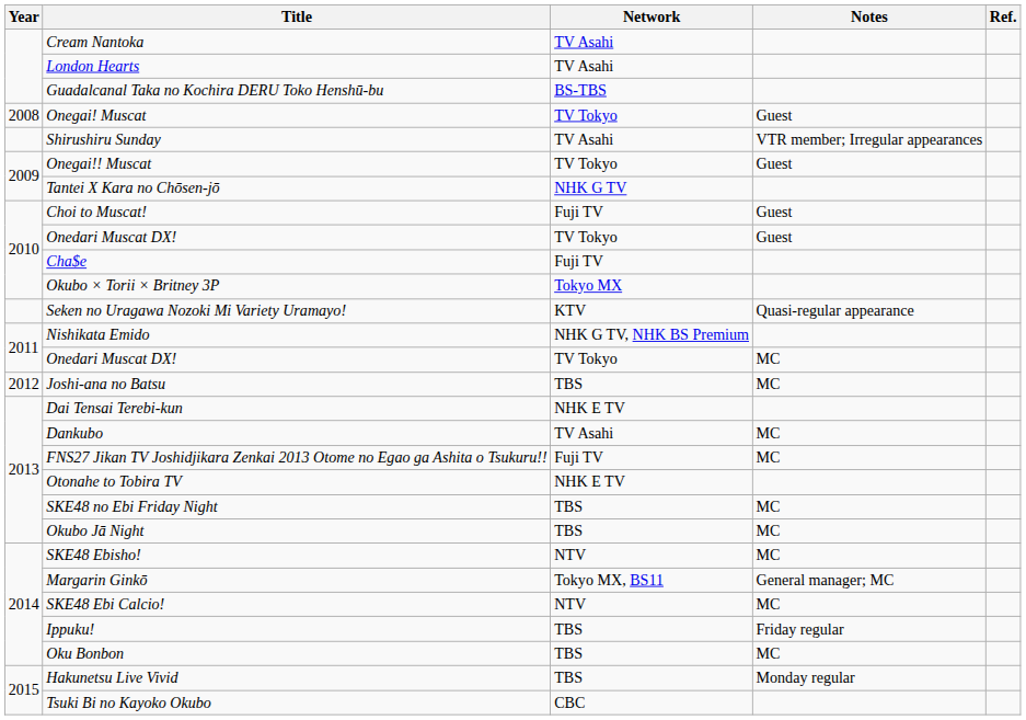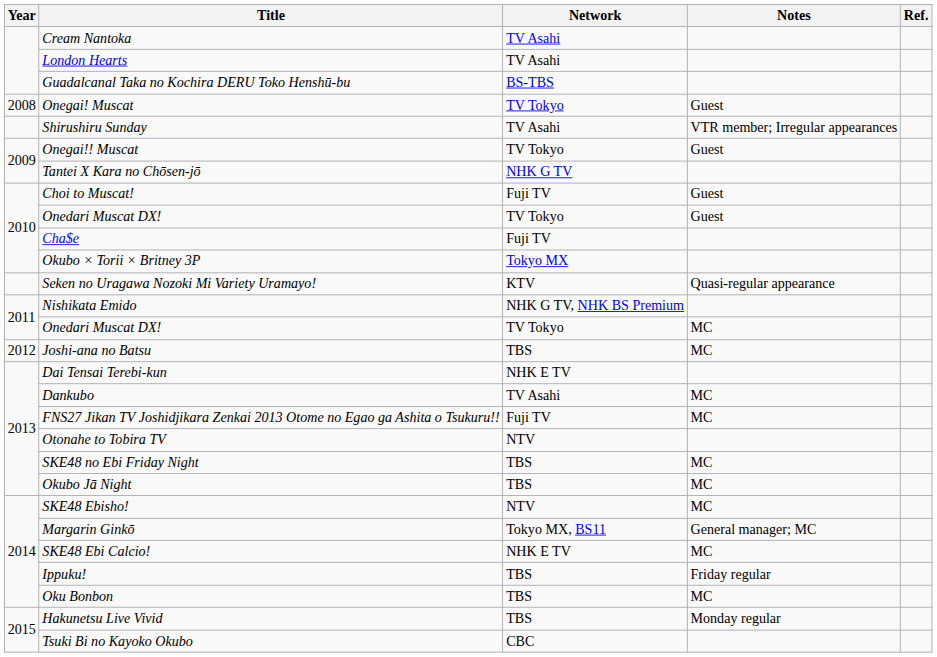 <table class="wikitable">
 <tr>
 <th>Year</th>
 <th>Title</th>
 <th>Network</th>
 <th>Notes</th>
 <th>Ref.</th>
 </tr>
 <tr>
 <td rowspan="3"></td>
 <td><em>Cream Nantoka</em></td>
 <td><a href='#'>TV Asahi</a></td>
 <td></td>
 <td></td>
 </tr>
 <tr>
 <td><em><a href='#'>London Hearts</a></em></td>
 <td>TV Asahi</td>
 <td></td>
 <td></td>
 </tr>
 <tr>
 <td><em>Guadalcanal Taka no Kochira DERU Toko Henshū-bu</em></td>
 <td><a href='#'>BS-TBS</a></td>
 <td></td>
 <td></td>
 </tr>
 <tr>
 <td>2008</td>
 <td><em>Onegai! Muscat</em></td>
 <td><a href='#'>TV Tokyo</a></td>
 <td>Guest</td>
 <td></td>
 </tr>
 <tr>
 <td></td>
 <td><em>Shirushiru Sunday</em></td>
 <td>TV Asahi</td>
 <td>VTR member; Irregular appearances</td>
 <td></td>
 </tr>
 <tr>
 <td rowspan="2">2009</td>
 <td><em>Onegai!! Muscat</em></td>
 <td>TV Tokyo</td>
 <td>Guest</td>
 <td></td>
 </tr>
 <tr>
 <td><em>Tantei X Kara no Chōsen-jō</em></td>
 <td><a href='#'>NHK G TV</a></td>
 <td></td>
 <td></td>
 </tr>
 <tr>
 <td rowspan="4">2010</td>
 <td><em>Choi to Muscat!</em></td>
 <td>Fuji TV</td>
 <td>Guest</td>
 <td></td>
 </tr>
 <tr>
 <td><em>Onedari Muscat DX!</em></td>
 <td>TV Tokyo</td>
 <td>Guest</td>
 <td></td>
 </tr>
 <tr>
 <td><em><a href='#'>Cha$e</a></em></td>
 <td>Fuji TV</td>
 <td></td>
 <td></td>
 </tr>
 <tr>
 <td><em>Okubo × Torii × Britney 3P</em></td>
 <td><a href='#'>Tokyo MX</a></td>
 <td></td>
 <td></td>
 </tr>
 <tr>
 <td></td>
 <td><em>Seken no Uragawa Nozoki Mi Variety Uramayo!</em></td>
 <td>KTV</td>
 <td>Quasi-regular appearance</td>
 <td></td>
 </tr>
 <tr>
 <td rowspan="2">2011</td>
 <td><em>Nishikata Emido</em></td>
 <td>NHK G TV, <a href='#'>NHK BS Premium</a></td>
 <td></td>
 <td></td>
 </tr>
 <tr>
 <td><em>Onedari Muscat DX!</em></td>
 <td>TV Tokyo</td>
 <td>MC</td>
 <td></td>
 </tr>
 <tr>
 <td>2012</td>
 <td><em>Joshi-ana no Batsu</em></td>
 <td>TBS</td>
 <td>MC</td>
 <td></td>
 </tr>
 <tr>
 <td rowspan="6">2013</td>
 <td><em>Dai Tensai Terebi-kun</em></td>
 <td>NHK E TV</td>
 <td></td>
 <td></td>
 </tr>
 <tr>
 <td><em>Dankubo</em></td>
 <td>TV Asahi</td>
 <td>MC</td>
 <td></td>
 </tr>
 <tr>
 <td><em>FNS27 Jikan TV Joshidjikara Zenkai 2013 Otome no Egao ga Ashita o Tsukuru!!</em></td>
 <td>Fuji TV</td>
 <td>MC</td>
 <td></td>
 </tr>
 <tr>
 <td><em>Otonahe to Tobira TV</em></td>
-<td>NHK E TV</td>
+<td>NTV</td>
 <td></td>
 <td></td>
 </tr>
 <tr>
 <td><em>SKE48 no Ebi Friday Night</em></td>
 <td>TBS</td>
 <td>MC</td>
 <td></td>
 </tr>
 <tr>
 <td><em>Okubo Jā Night</em></td>
 <td>TBS</td>
 <td>MC</td>
 <td></td>
 </tr>
 <tr>
 <td rowspan="5">2014</td>
 <td><em>SKE48 Ebisho!</em></td>
 <td>NTV</td>
 <td>MC</td>
 <td></td>
 </tr>
 <tr>
 <td><em>Margarin Ginkō</em></td>
 <td>Tokyo MX, <a href='#'>BS11</a></td>
 <td>General manager; MC</td>
 <td></td>
 </tr>
 <tr>
 <td><em>SKE48 Ebi Calcio!</em></td>
-<td>NTV</td>
+<td>NHK E TV</td>
 <td>MC</td>
 <td></td>
 </tr>
 <tr>
 <td><em>Ippuku!</em></td>
 <td>TBS</td>
 <td>Friday regular</td>
 <td></td>
 </tr>
 <tr>
 <td><em>Oku Bonbon</em></td>
 <td>TBS</td>
 <td>MC</td>
 <td></td>
 </tr>
 <tr>
 <td rowspan="2">2015</td>
 <td><em>Hakunetsu Live Vivid</em></td>
 <td>TBS</td>
 <td>Monday regular</td>
 <td></td>
 </tr>
 <tr>
 <td><em>Tsuki Bi no Kayoko Okubo</em></td>
 <td>CBC</td>
 <td></td>
 <td></td>
 </tr>
 </table>
